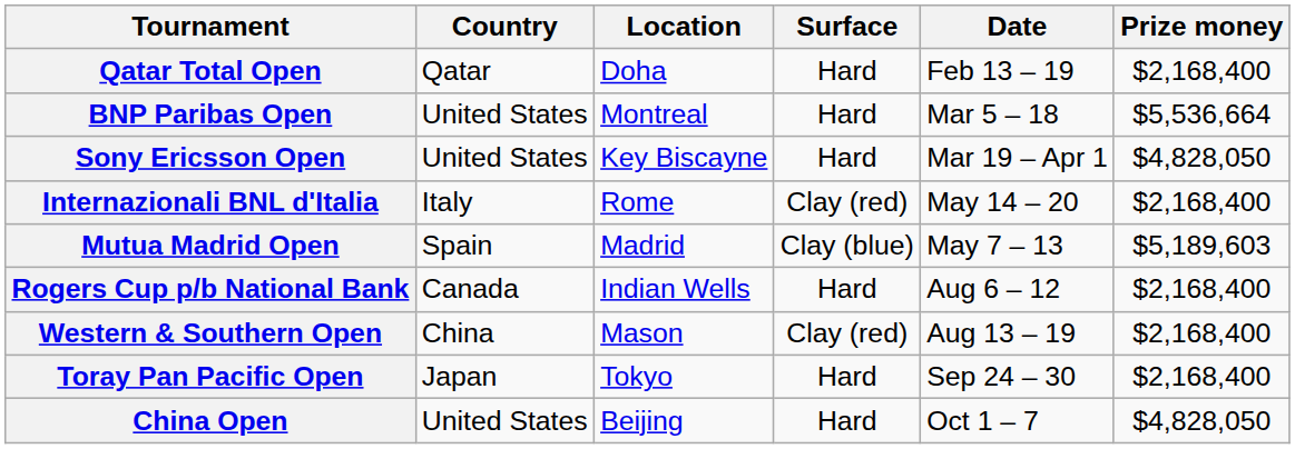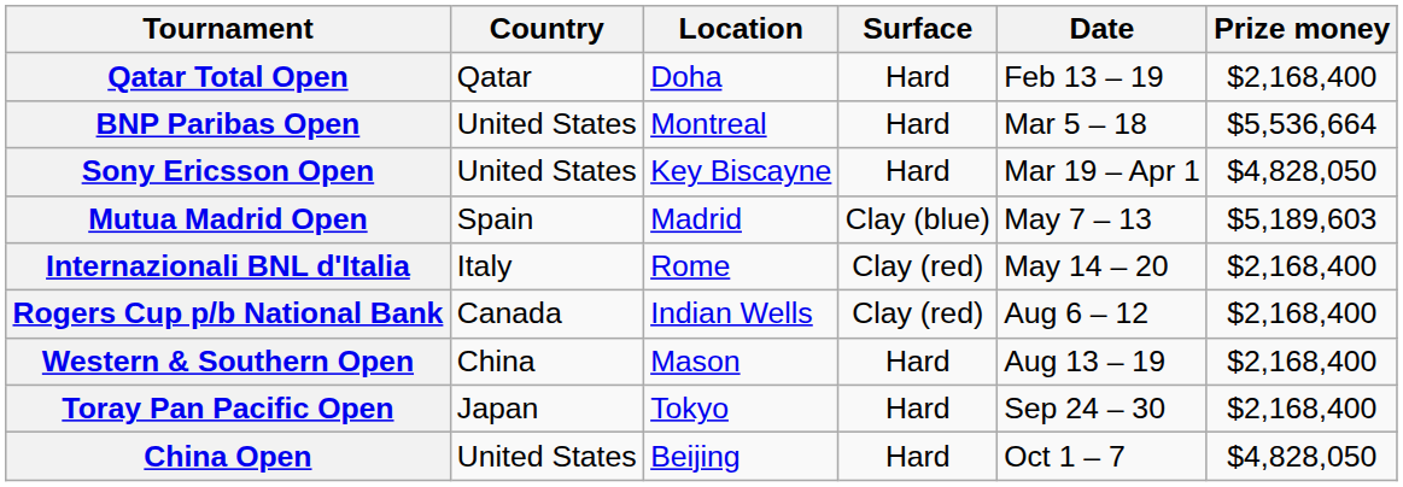 <table class="wikitable plainrowheaders nowrap">
 <tr>
 <th scope="col">Tournament</th>
 <th scope="col">Country</th>
 <th scope="col">Location</th>
 <th scope="col">Surface</th>
 <th scope="col">Date</th>
 <th scope="col">Prize money</th>
 </tr>
 <tr>
 <th scope="row"><a href='#'>Qatar Total Open</a></th>
 <td>Qatar</td>
 <td><a href='#'>Doha</a></td>
 <td align="center">Hard</td>
 <td>Feb 13 – 19</td>
 <td align="center">$2,168,400</td>
 </tr>
 <tr>
 <th scope="row"><a href='#'>BNP Paribas Open</a></th>
 <td>United States</td>
 <td><a href='#'>Montreal</a></td>
 <td align="center">Hard</td>
 <td>Mar 5 – 18</td>
 <td align="center">$5,536,664</td>
 </tr>
 <tr>
 <th scope="row"><a href='#'>Sony Ericsson Open</a></th>
 <td>United States</td>
 <td><a href='#'>Key Biscayne</a></td>
 <td align="center">Hard</td>
 <td>Mar 19 – Apr 1</td>
 <td align="center">$4,828,050</td>
 </tr>
 <tr>
+<th scope="row"><a href='#'>Mutua Madrid Open</a></th>
+<td>Spain</td>
+<td><a href='#'>Madrid</a></td>
+<td align="center">Clay (blue)</td>
+<td>May 7 – 13</td>
+<td align="center">$5,189,603</td>
+</tr>
+<tr>
 <th scope="row"><a href='#'>Internazionali BNL d'Italia</a></th>
 <td>Italy</td>
 <td><a href='#'>Rome</a></td>
 <td align="center">Clay (red)</td>
 <td>May 14 – 20</td>
 <td align="center">$2,168,400</td>
 </tr>
 <tr>
-<th scope="row"><a href='#'>Mutua Madrid Open</a></th>
-<td>Spain</td>
-<td><a href='#'>Madrid</a></td>
-<td align="center">Clay (blue)</td>
-<td>May 7 – 13</td>
-<td align="center">$5,189,603</td>
-</tr>
-<tr>
 <th scope="row"><a href='#'>Rogers Cup p/b National Bank</a></th>
 <td>Canada</td>
 <td><a href='#'>Indian Wells</a></td>
-<td align="center">Hard</td>
+<td align="center">Clay (red)</td>
 <td>Aug 6 – 12</td>
 <td align="center">$2,168,400</td>
 </tr>
 <tr>
 <th scope="row"><a href='#'>Western & Southern Open</a></th>
 <td>China</td>
 <td><a href='#'>Mason</a></td>
-<td align="center">Clay (red)</td>
+<td align="center">Hard</td>
 <td>Aug 13 – 19</td>
 <td align="center">$2,168,400</td>
 </tr>
 <tr>
 <th scope="row"><a href='#'>Toray Pan Pacific Open</a></th>
 <td>Japan</td>
 <td><a href='#'>Tokyo</a></td>
 <td align="center">Hard</td>
 <td>Sep 24 – 30</td>
 <td align="center">$2,168,400</td>
 </tr>
 <tr>
 <th scope="row"><a href='#'>China Open</a></th>
 <td>United States</td>
 <td><a href='#'>Beijing</a></td>
 <td align="center">Hard</td>
 <td>Oct 1 – 7</td>
 <td align="center">$4,828,050</td>
 </tr>
 </table>
